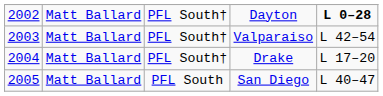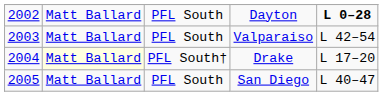 <table class="wikitable" style="text-align:center;">
 <tr>
 </tr>
 <tr align="center">
 <td><a href='#'>2002</a></td>
 <td><a href='#'>Matt Ballard</a></td>
-<td><a href='#'>PFL</a> South†</td>
+<td><a href='#'>PFL</a> South</td>
 <td><a href='#'>Dayton</a></td>
 <td><strong>L 0–28</strong></td>
 </tr>
 <tr>
 <td><a href='#'>2003</a></td>
 <td><a href='#'>Matt Ballard</a></td>
-<td><a href='#'>PFL</a> South†</td>
+<td><a href='#'>PFL</a> South</td>
 <td><a href='#'>Valparaiso</a></td>
 <td>L 42–54</td>
 </tr>
 <tr>
 <td><a href='#'>2004</a></td>
-<td><a href='#'>Matt Ballard</a></td>
+<td style="background: lightyellow;"><a href='#'>Matt Ballard</a></td>
 <td><a href='#'>PFL</a> South†</td>
 <td><a href='#'>Drake</a></td>
 <td>L 17–20</td>
 </tr>
 <tr>
 <td><a href='#'>2005</a></td>
 <td><a href='#'>Matt Ballard</a></td>
 <td><a href='#'>PFL</a> South</td>
 <td><a href='#'>San Diego</a></td>
 <td>L 40–47</td>
 </tr>
 </table>
